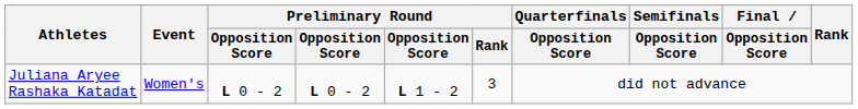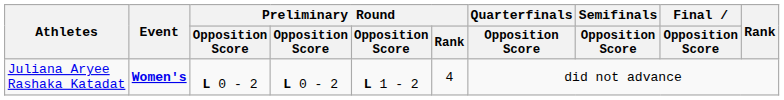 <table class=wikitable style=font-size:89%;text-align:center>
 <tr>
 <th rowspan=2>Athletes</th>
 <th rowspan=2>Event</th>
 <th colspan=4>Preliminary Round</th>
 <th>Quarterfinals</th>
 <th>Semifinals</th>
 <th>Final / </th>
 <th rowspan=2>Rank</th>
 </tr>
 <tr style=font-size:95%>
 <th>Opposition<br>Score</th>
 <th>Opposition<br>Score</th>
 <th>Opposition<br>Score</th>
 <th>Rank</th>
 <th>Opposition<br>Score</th>
 <th>Opposition<br>Score</th>
 <th>Opposition<br>Score</th>
 </tr>
 <tr align=center>
 <td align=left><a href='#'>Juliana Aryee</a><br><a href='#'>Rashaka Katadat</a></td>
-<td align=left><a href='#'>Women's</a></td>
+<td align=left><strong><a href='#'>Women's</a></strong></td>
 <td><br><strong>L</strong> 0 - 2</td>
 <td><br><strong>L</strong> 0 - 2</td>
 <td><br><strong>L</strong> 1 - 2</td>
-<td>3</td>
+<td>4</td>
 <td colspan=4>did not advance</td>
 </tr>
 </table>
